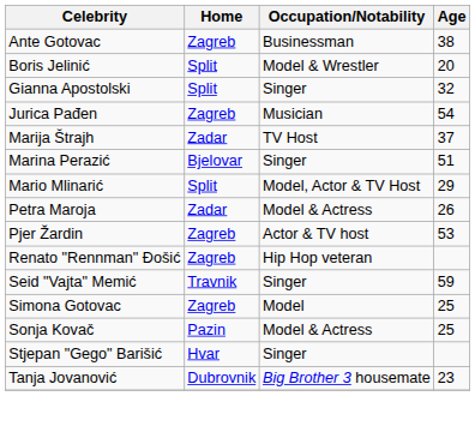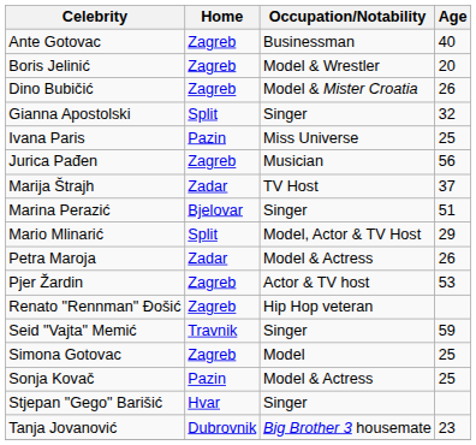 <table class=wikitable>
 <tr>
 <th>Celebrity</th>
 <th>Home</th>
 <th>Occupation/Notability</th>
 <th>Age</th>
 </tr>
 <tr>
 <td>Ante Gotovac</td>
 <td><a href='#'>Zagreb</a></td>
 <td>Businessman</td>
-<td>38</td>
+<td>40</td>
 </tr>
 <tr>
 <td>Boris Jelinić</td>
-<td><a href='#'>Split</a></td>
+<td><a href='#'>Zagreb</a></td>
 <td>Model & Wrestler</td>
 <td>20</td>
+</tr>
+<tr>
+<td>Dino Bubičić</td>
+<td><a href='#'>Zagreb</a></td>
+<td>Model & <em>Mister Croatia</em></td>
+<td>26</td>
 </tr>
 <tr>
 <td>Gianna Apostolski</td>
 <td><a href='#'>Split</a></td>
 <td>Singer</td>
 <td>32</td>
 </tr>
 <tr>
+<td>Ivana Paris</td>
+<td><a href='#'>Pazin</a></td>
+<td>Miss Universe</td>
+<td>25</td>
+</tr>
+<tr>
 <td>Jurica Pađen</td>
 <td><a href='#'>Zagreb</a></td>
 <td>Musician</td>
-<td>54</td>
+<td>56</td>
 </tr>
 <tr>
 <td>Marija Štrajh</td>
 <td><a href='#'>Zadar</a></td>
 <td>TV Host</td>
 <td>37</td>
 </tr>
 <tr>
 <td>Marina Perazić</td>
 <td><a href='#'>Bjelovar</a></td>
 <td>Singer</td>
 <td>51</td>
 </tr>
 <tr>
 <td>Mario Mlinarić</td>
 <td><a href='#'>Split</a></td>
 <td>Model, Actor & TV Host</td>
 <td>29</td>
 </tr>
 <tr>
 <td>Petra Maroja</td>
 <td><a href='#'>Zadar</a></td>
 <td>Model & Actress</td>
 <td>26</td>
 </tr>
 <tr>
 <td>Pjer Žardin</td>
 <td><a href='#'>Zagreb</a></td>
 <td>Actor & TV host</td>
 <td>53</td>
 </tr>
 <tr>
 <td>Renato "Rennman" Đošić</td>
 <td><a href='#'>Zagreb</a></td>
 <td>Hip Hop veteran</td>
 <td></td>
 </tr>
 <tr>
 <td>Seid "Vajta" Memić</td>
 <td><a href='#'>Travnik</a></td>
 <td>Singer</td>
 <td>59</td>
 </tr>
 <tr>
 <td>Simona Gotovac</td>
 <td><a href='#'>Zagreb</a></td>
 <td>Model</td>
 <td>25</td>
 </tr>
 <tr>
 <td>Sonja Kovač</td>
 <td><a href='#'>Pazin</a></td>
 <td>Model & Actress</td>
 <td>25</td>
 </tr>
 <tr>
 <td>Stjepan "Gego" Barišić</td>
 <td><a href='#'>Hvar</a></td>
 <td>Singer</td>
 <td></td>
 </tr>
 <tr>
 <td>Tanja Jovanović</td>
 <td><a href='#'>Dubrovnik</a></td>
 <td><em><a href='#'>Big Brother 3</a></em> housemate</td>
 <td>23</td>
 </tr>
 <tr>
 </tr>
 </table>
